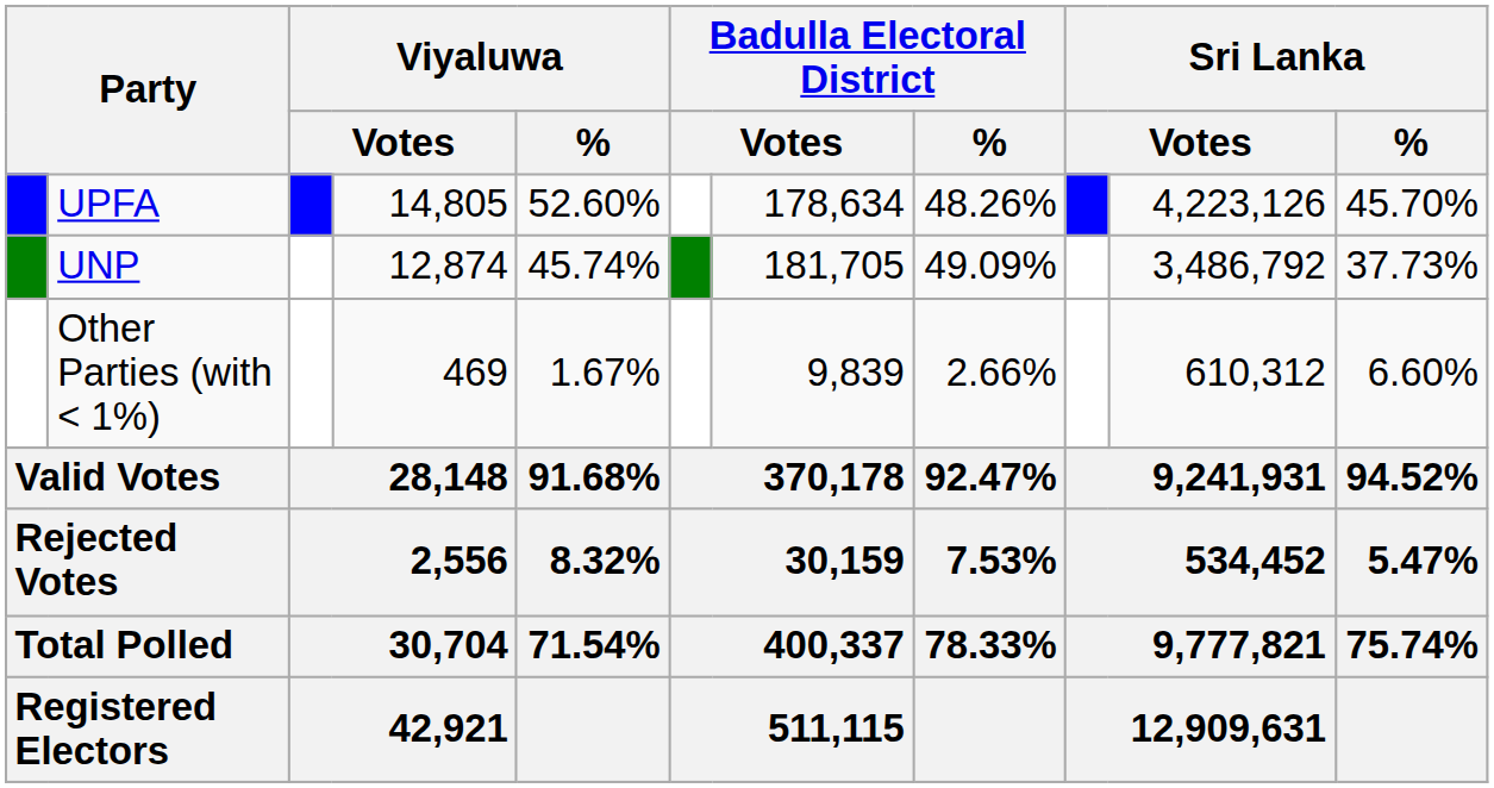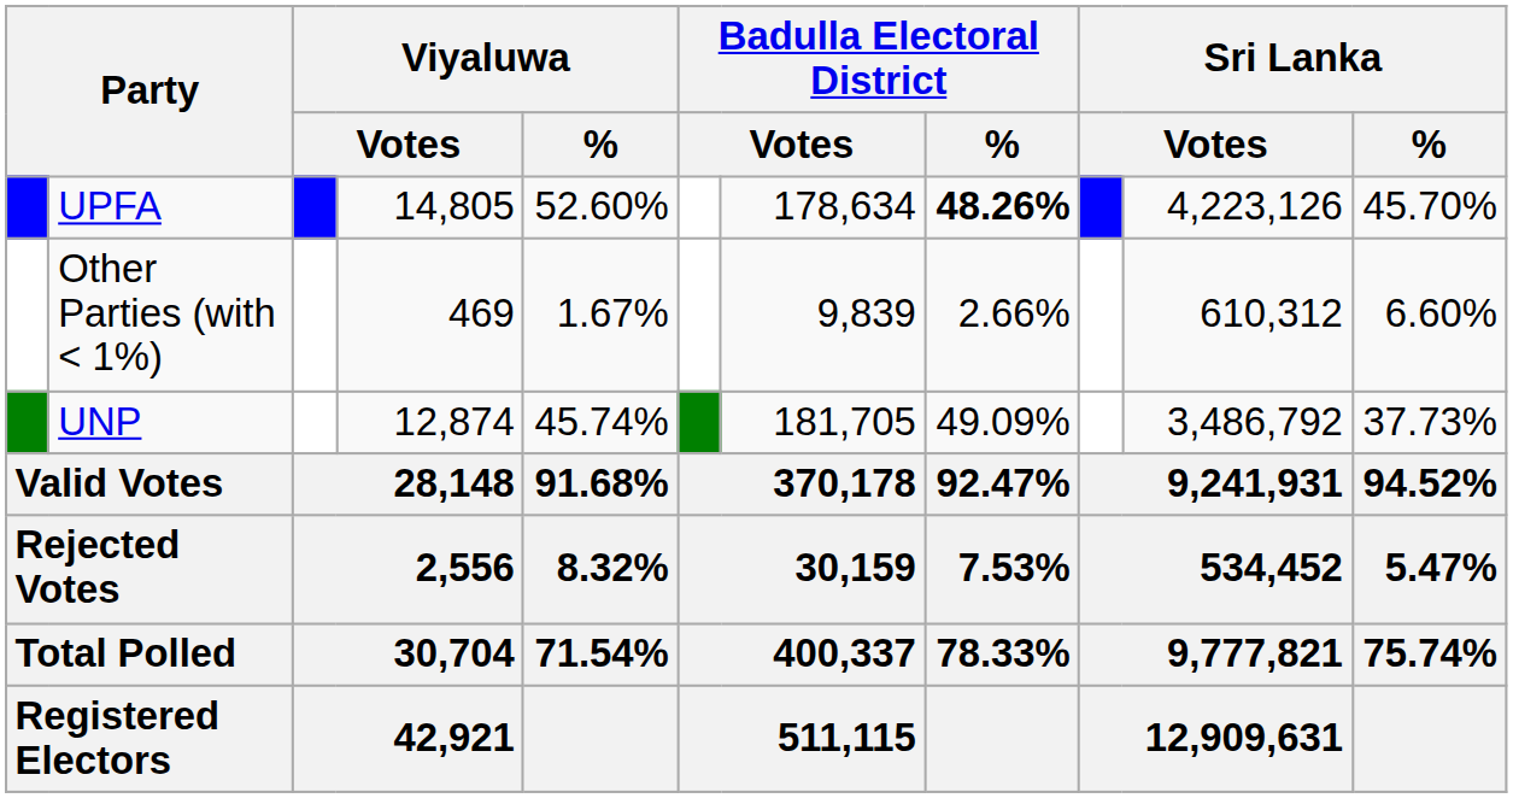 <table class="wikitable">
 <tr>
 <th colspan="2" width="144px"rowspan="2">Party</th>
 <th colspan="3" width="216px">Viyaluwa</th>
 <th colspan="3" width="216px"><a href='#'>Badulla Electoral District</a></th>
 <th colspan="3" width="216px">Sri Lanka</th>
 </tr>
 <tr>
 <th colspan="2" width="144px">Votes</th>
 <th>%</th>
 <th colspan="2" width="144px">Votes</th>
 <th>%</th>
 <th colspan="2" width="144px">Votes</th>
 <th>%</th>
 </tr>
 <tr>
 <td style="background-color:blue;" width="10px"></td>
 <td style="text-align:left;"><a href='#'>UPFA</a></td>
 <td style="background-color:blue;" width="10px"></td>
 <td style="text-align:right;">14,805</td>
 <td style="text-align:right;">52.60%</td>
 <td style="background-color:white;" width="10px"></td>
 <td style="text-align:right;">178,634</td>
-<td style="text-align:right;">48.26%</td>
+<td style="text-align:right;"><strong>48.26%</strong></td>
 <td style="background-color:blue;" width="10px"></td>
 <td style="text-align:right;">4,223,126</td>
 <td style="text-align:right;">45.70%</td>
+</tr>
+<tr>
+<td style="background-color:white;" width="10px"></td>
+<td style="text-align:left;">Other Parties (with < 1%)</td>
+<td style="background-color:white;" width="10px"></td>
+<td style="text-align:right;">469</td>
+<td style="text-align:right;">1.67%</td>
+<td style="background-color:white;" width="10px"></td>
+<td style="text-align:right;">9,839</td>
+<td style="text-align:right;">2.66%</td>
+<td style="background-color:white;" width="10px"></td>
+<td style="text-align:right;">610,312</td>
+<td style="text-align:right;">6.60%</td>
 </tr>
 <tr>
 <td style="background-color:green;" width="10px"></td>
 <td style="text-align:left;"><a href='#'>UNP</a></td>
 <td style="background-color:white;" width="10px"></td>
 <td style="text-align:right;">12,874</td>
 <td style="text-align:right;">45.74%</td>
 <td style="background-color:green;" width="10px"></td>
 <td style="text-align:right;">181,705</td>
 <td style="text-align:right;">49.09%</td>
 <td style="background-color:white;" width="10px"></td>
 <td style="text-align:right;">3,486,792</td>
 <td style="text-align:right;">37.73%</td>
-</tr>
-<tr>
-<td style="background-color:white;" width="10px"></td>
-<td style="text-align:left;">Other Parties (with < 1%)</td>
-<td style="background-color:white;" width="10px"></td>
-<td style="text-align:right;">469</td>
-<td style="text-align:right;">1.67%</td>
-<td style="background-color:white;" width="10px"></td>
-<td style="text-align:right;">9,839</td>
-<td style="text-align:right;">2.66%</td>
-<td style="background-color:white;" width="10px"></td>
-<td style="text-align:right;">610,312</td>
-<td style="text-align:right;">6.60%</td>
 </tr>
 <tr>
 <th colspan="2" width="144px"style="text-align:left;">Valid Votes</th>
 <th style="text-align:right;"colspan="2" width="144px">28,148</th>
 <th style="text-align:right;">91.68%</th>
 <th style="text-align:right;"colspan="2" width="144px">370,178</th>
 <th style="text-align:right;">92.47%</th>
 <th style="text-align:right;"colspan="2" width="144px">9,241,931</th>
 <th style="text-align:right;">94.52%</th>
 </tr>
 <tr>
 <th colspan="2" width="144px"style="text-align:left;">Rejected Votes</th>
 <th style="text-align:right;"colspan="2" width="144px">2,556</th>
 <th style="text-align:right;">8.32%</th>
 <th style="text-align:right;"colspan="2" width="144px">30,159</th>
 <th style="text-align:right;">7.53%</th>
 <th style="text-align:right;"colspan="2" width="144px">534,452</th>
 <th style="text-align:right;">5.47%</th>
 </tr>
 <tr>
 <th colspan="2" width="144px"style="text-align:left;">Total Polled</th>
 <th style="text-align:right;"colspan="2" width="144px">30,704</th>
 <th style="text-align:right;">71.54%</th>
 <th style="text-align:right;"colspan="2" width="144px">400,337</th>
 <th style="text-align:right;">78.33%</th>
 <th style="text-align:right;"colspan="2" width="144px">9,777,821</th>
 <th style="text-align:right;">75.74%</th>
 </tr>
 <tr>
 <th colspan="2" width="144px"style="text-align:left;">Registered Electors</th>
 <th style="text-align:right;"colspan="2" width="144px">42,921</th>
 <th></th>
 <th style="text-align:right;"colspan="2" width="144px">511,115</th>
 <th></th>
 <th style="text-align:right;"colspan="2" width="144px">12,909,631</th>
 <th></th>
 </tr>
 </table>
